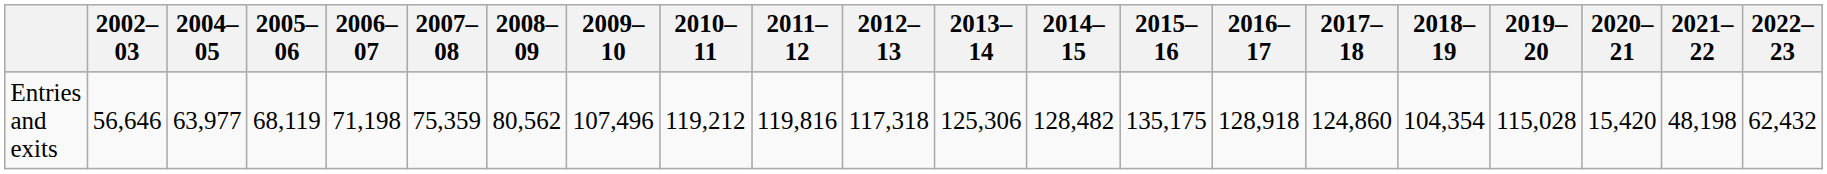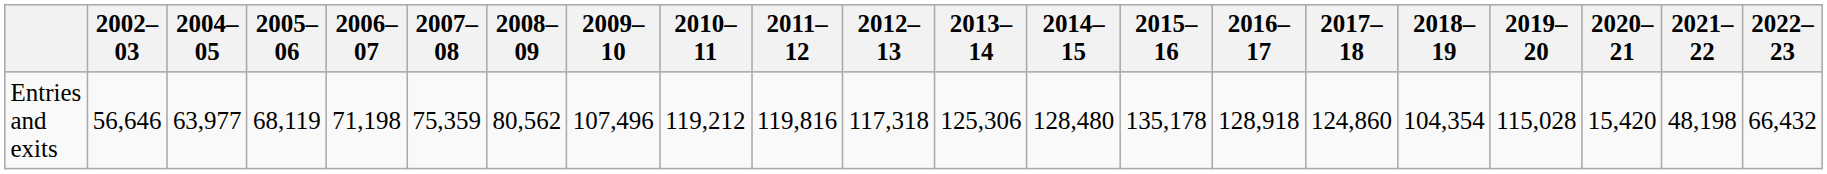 <table class="wikitable">
 <tr>
 <th></th>
 <th>2002–03</th>
 <th>2004–05</th>
 <th>2005–06</th>
 <th>2006–07</th>
 <th>2007–08</th>
 <th>2008–09</th>
 <th>2009–10</th>
 <th>2010–11</th>
 <th>2011–12</th>
 <th>2012–13</th>
 <th>2013–14</th>
 <th>2014–15</th>
 <th>2015–16</th>
 <th>2016–17</th>
 <th>2017–18</th>
 <th>2018–19</th>
 <th>2019–20</th>
 <th>2020–21</th>
 <th>2021–22</th>
 <th>2022–23</th>
 </tr>
 <tr>
 <td>Entries and exits</td>
 <td>56,646</td>
 <td>63,977</td>
 <td>68,119</td>
 <td>71,198</td>
 <td>75,359</td>
 <td>80,562</td>
 <td>107,496</td>
 <td>119,212</td>
 <td>119,816</td>
 <td>117,318</td>
 <td>125,306</td>
-<td>128,482</td>
-<td>135,175</td>
+<td>128,480</td>
+<td>135,178</td>
 <td>128,918</td>
 <td>124,860</td>
 <td>104,354</td>
 <td>115,028</td>
 <td>15,420</td>
 <td>48,198</td>
-<td>62,432</td>
+<td>66,432</td>
 </tr>
 </table>
